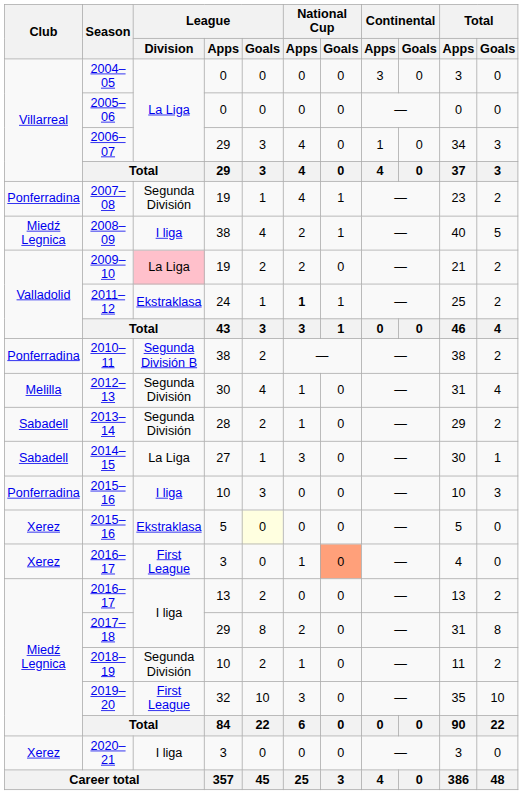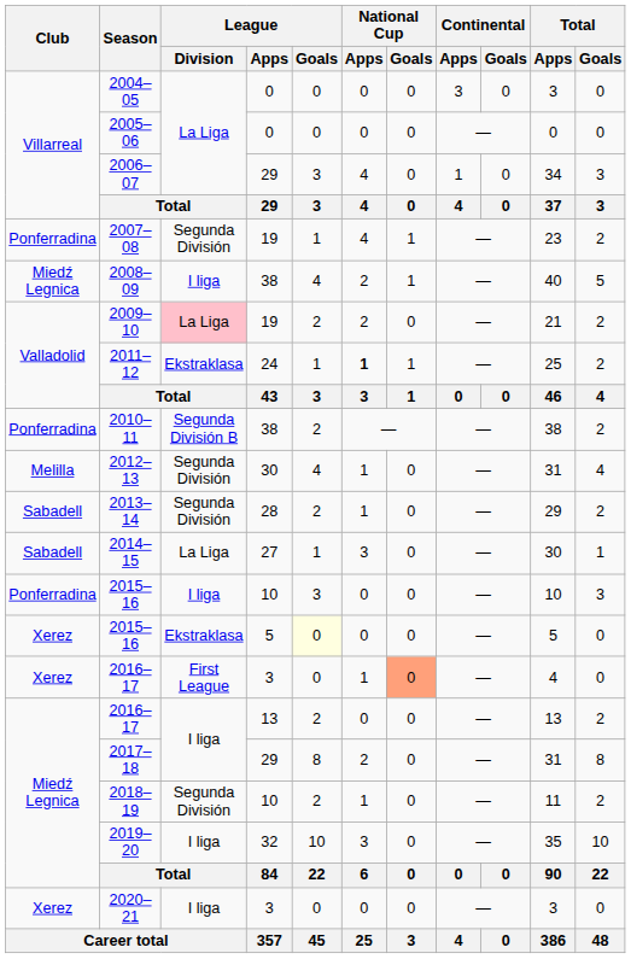 <table class="wikitable" style="text-align:center">
 <tr>
 <th rowspan="2">Club</th>
 <th rowspan="2">Season</th>
 <th colspan="3">League</th>
 <th colspan="2">National Cup</th>
 <th colspan="2">Continental</th>
 <th colspan="2">Total</th>
 </tr>
 <tr>
 <th>Division</th>
 <th>Apps</th>
 <th>Goals</th>
 <th>Apps</th>
 <th>Goals</th>
 <th>Apps</th>
 <th>Goals</th>
 <th>Apps</th>
 <th>Goals</th>
 </tr>
 <tr>
 <td rowspan="4"><a href='#'>Villarreal</a></td>
 <td><a href='#'>2004–05</a></td>
 <td rowspan="3"><a href='#'>La Liga</a></td>
 <td>0</td>
 <td>0</td>
 <td>0</td>
 <td>0</td>
 <td>3</td>
 <td>0</td>
 <td>3</td>
 <td>0</td>
 </tr>
 <tr>
 <td><a href='#'>2005–06</a></td>
 <td>0</td>
 <td>0</td>
 <td>0</td>
 <td>0</td>
 <td colspan="2">—</td>
 <td>0</td>
 <td>0</td>
 </tr>
 <tr>
 <td><a href='#'>2006–07</a></td>
 <td>29</td>
 <td>3</td>
 <td>4</td>
 <td>0</td>
 <td>1</td>
 <td>0</td>
 <td>34</td>
 <td>3</td>
 </tr>
 <tr>
 <th colspan="2">Total</th>
 <th>29</th>
 <th>3</th>
 <th>4</th>
 <th>0</th>
 <th>4</th>
 <th>0</th>
 <th>37</th>
 <th>3</th>
 </tr>
 <tr>
 <td><a href='#'>Ponferradina</a></td>
 <td><a href='#'>2007–08</a></td>
 <td>Segunda División</td>
 <td>19</td>
 <td>1</td>
 <td>4</td>
 <td>1</td>
 <td colspan="2">—</td>
 <td>23</td>
 <td>2</td>
 </tr>
 <tr>
 <td><a href='#'>Miedź Legnica</a></td>
 <td><a href='#'>2008–09</a></td>
 <td><a href='#'>I liga</a></td>
 <td>38</td>
 <td>4</td>
 <td>2</td>
 <td>1</td>
 <td colspan="2">—</td>
 <td>40</td>
 <td>5</td>
 </tr>
 <tr>
 <td rowspan="3"><a href='#'>Valladolid</a></td>
 <td><a href='#'>2009–10</a></td>
 <td style="background: pink;">La Liga</td>
 <td>19</td>
 <td>2</td>
 <td>2</td>
 <td>0</td>
 <td colspan="2">—</td>
 <td>21</td>
 <td>2</td>
 </tr>
 <tr>
 <td><a href='#'>2011–12</a></td>
 <td><a href='#'>Ekstraklasa</a></td>
 <td>24</td>
 <td>1</td>
 <td><strong>1</strong></td>
 <td>1</td>
 <td colspan="2">—</td>
 <td>25</td>
 <td>2</td>
 </tr>
 <tr>
 <th colspan="2">Total</th>
 <th>43</th>
 <th>3</th>
 <th>3</th>
 <th>1</th>
 <th>0</th>
 <th>0</th>
 <th>46</th>
 <th>4</th>
 </tr>
 <tr>
 <td><a href='#'>Ponferradina</a></td>
 <td><a href='#'>2010–11</a></td>
 <td><a href='#'>Segunda División B</a></td>
 <td>38</td>
 <td>2</td>
 <td colspan="2">—</td>
 <td colspan="2">—</td>
 <td>38</td>
 <td>2</td>
 </tr>
 <tr>
 <td><a href='#'>Melilla</a></td>
 <td><a href='#'>2012–13</a></td>
 <td>Segunda División</td>
 <td>30</td>
 <td>4</td>
 <td>1</td>
 <td>0</td>
 <td colspan="2">—</td>
 <td>31</td>
 <td>4</td>
 </tr>
 <tr>
 <td><a href='#'>Sabadell</a></td>
 <td><a href='#'>2013–14</a></td>
 <td>Segunda División</td>
 <td>28</td>
 <td>2</td>
 <td>1</td>
 <td>0</td>
 <td colspan="2">—</td>
 <td>29</td>
 <td>2</td>
 </tr>
 <tr>
 <td><a href='#'>Sabadell</a></td>
 <td><a href='#'>2014–15</a></td>
 <td>La Liga</td>
 <td>27</td>
 <td>1</td>
 <td>3</td>
 <td>0</td>
 <td colspan="2">—</td>
 <td>30</td>
 <td>1</td>
 </tr>
 <tr>
 <td><a href='#'>Ponferradina</a></td>
 <td><a href='#'>2015–16</a></td>
 <td><a href='#'>I liga</a></td>
 <td>10</td>
 <td>3</td>
 <td>0</td>
 <td>0</td>
 <td colspan="2">—</td>
 <td>10</td>
 <td>3</td>
 </tr>
 <tr>
 <td><a href='#'>Xerez</a></td>
 <td><a href='#'>2015–16</a></td>
 <td><a href='#'>Ekstraklasa</a></td>
 <td>5</td>
 <td style="background: lightyellow;">0</td>
 <td>0</td>
 <td>0</td>
 <td colspan="2">—</td>
 <td>5</td>
 <td>0</td>
 </tr>
 <tr>
 <td><a href='#'>Xerez</a></td>
 <td><a href='#'>2016–17</a></td>
 <td><a href='#'>First League</a></td>
 <td>3</td>
 <td>0</td>
 <td>1</td>
 <td style="background: lightsalmon;">0</td>
 <td colspan="2">—</td>
 <td>4</td>
 <td>0</td>
 </tr>
 <tr>
 <td rowspan="5"><a href='#'>Miedź Legnica</a></td>
 <td><a href='#'>2016–17</a></td>
 <td rowspan="2">I liga</td>
 <td>13</td>
 <td>2</td>
 <td>0</td>
 <td>0</td>
 <td colspan="2">—</td>
 <td>13</td>
 <td>2</td>
 </tr>
 <tr>
 <td><a href='#'>2017–18</a></td>
 <td>29</td>
 <td>8</td>
 <td>2</td>
 <td>0</td>
 <td colspan="2">—</td>
 <td>31</td>
 <td>8</td>
 </tr>
 <tr>
 <td><a href='#'>2018–19</a></td>
 <td>Segunda División</td>
 <td>10</td>
 <td>2</td>
 <td>1</td>
 <td>0</td>
 <td colspan="2">—</td>
 <td>11</td>
 <td>2</td>
 </tr>
 <tr>
 <td><a href='#'>2019–20</a></td>
-<td><a href='#'>First League</a></td>
+<td>I liga</td>
 <td>32</td>
 <td>10</td>
 <td>3</td>
 <td>0</td>
 <td colspan="2">—</td>
 <td>35</td>
 <td>10</td>
 </tr>
 <tr>
 <th colspan="2">Total</th>
 <th>84</th>
 <th>22</th>
 <th>6</th>
 <th>0</th>
 <th>0</th>
 <th>0</th>
 <th>90</th>
 <th>22</th>
 </tr>
 <tr>
 <td><a href='#'>Xerez</a></td>
 <td><a href='#'>2020–21</a></td>
 <td>I liga</td>
 <td>3</td>
 <td>0</td>
 <td>0</td>
 <td>0</td>
 <td colspan="2">—</td>
 <td>3</td>
 <td>0</td>
 </tr>
 <tr>
 <th colspan="3">Career total</th>
 <th>357</th>
 <th>45</th>
 <th>25</th>
 <th>3</th>
 <th>4</th>
 <th>0</th>
 <th>386</th>
 <th>48</th>
 </tr>
 </table>
